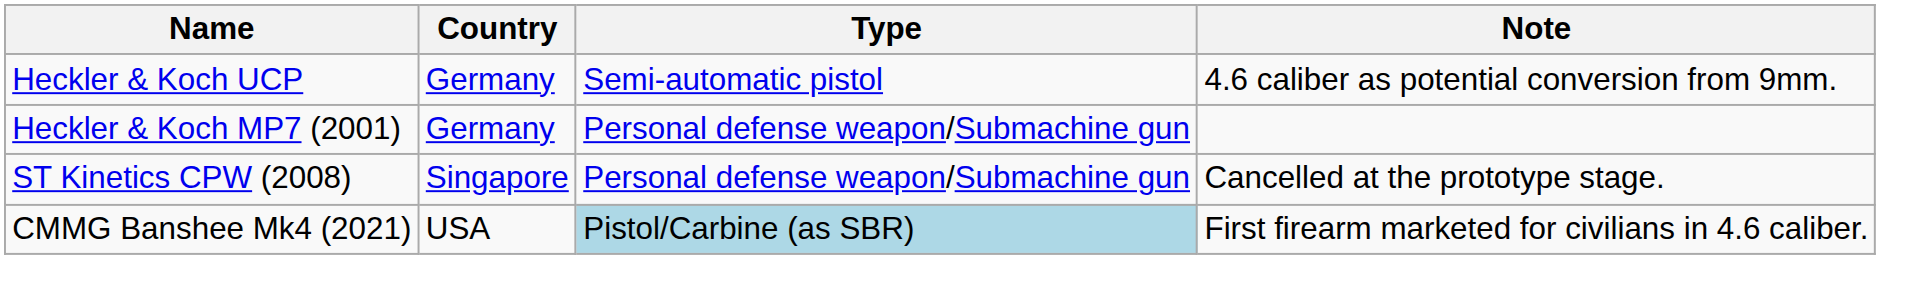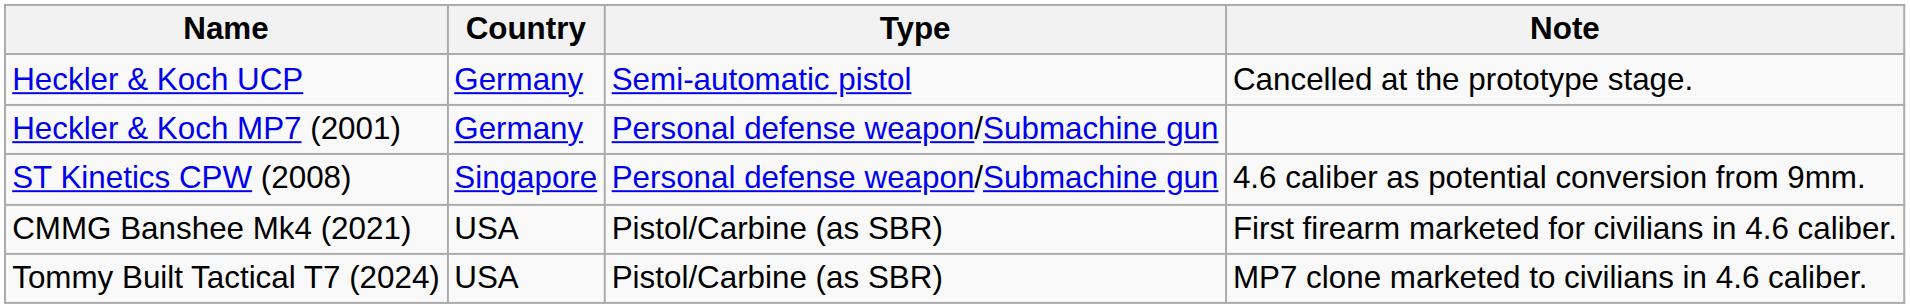 <table class="wikitable sortable">
 <tr>
 <th>Name</th>
 <th>Country</th>
 <th>Type</th>
 <th>Note</th>
 </tr>
 <tr>
 <td><a href='#'>Heckler & Koch UCP</a></td>
 <td><a href='#'>Germany</a></td>
 <td><a href='#'>Semi-automatic pistol</a></td>
-<td>4.6 caliber as potential conversion from 9mm.</td>
+<td>Cancelled at the prototype stage.</td>
 </tr>
 <tr>
 <td><a href='#'>Heckler & Koch MP7</a> (2001)</td>
 <td><a href='#'>Germany</a></td>
 <td><a href='#'>Personal defense weapon</a>/<a href='#'>Submachine gun</a></td>
 <td></td>
 </tr>
 <tr>
 <td><a href='#'>ST Kinetics CPW</a> (2008)</td>
 <td><a href='#'>Singapore</a></td>
 <td><a href='#'>Personal defense weapon</a>/<a href='#'>Submachine gun</a></td>
-<td>Cancelled at the prototype stage.</td>
+<td>4.6 caliber as potential conversion from 9mm.</td>
 </tr>
 <tr>
 <td>CMMG Banshee Mk4 (2021)</td>
 <td>USA</td>
-<td style="background: lightblue;">Pistol/Carbine (as SBR)</td>
+<td>Pistol/Carbine (as SBR)</td>
 <td>First firearm marketed for civilians in 4.6 caliber.</td>
 </tr>
+<tr>
+<td>Tommy Built Tactical T7 (2024)</td>
+<td>USA</td>
+<td>Pistol/Carbine (as SBR)</td>
+<td>MP7 clone marketed to civilians in 4.6 caliber.</td>
+</tr>
 </table>
